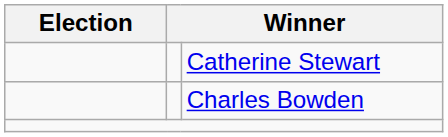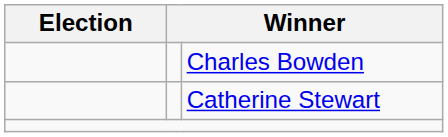 <table class=wikitable>
 <tr>
 <th width=100>Election</th>
 <th width=175 colspan=2>Winner</th>
 </tr>
 <tr>
 <td></td>
 <td></td>
-<td><a href='#'>Catherine Stewart</a></td>
+<td><a href='#'>Charles Bowden</a></td>
 </tr>
 <tr>
 <td></td>
 <td></td>
-<td><a href='#'>Charles Bowden</a></td>
+<td><a href='#'>Catherine Stewart</a></td>
 </tr>
 <tr>
 <td colspan=3 align=center></td>
 </tr>
 </table>
